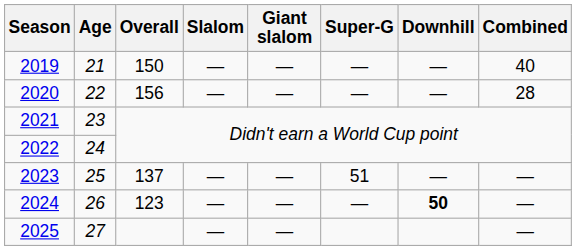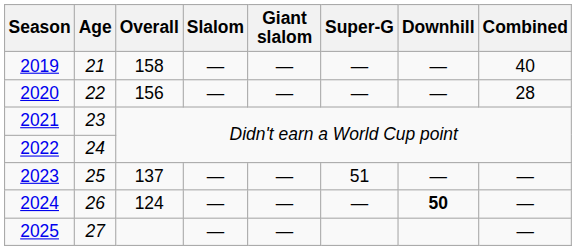 <table class=wikitable style="text-align:center">
 <tr>
 <th>Season</th>
 <th>Age</th>
 <th>Overall</th>
 <th>Slalom</th>
 <th>Giant<br> slalom </th>
 <th>Super-G</th>
 <th>Downhill</th>
 <th>Combined</th>
 </tr>
 <tr>
 <td><a href='#'>2019</a></td>
 <td><em>21</em></td>
-<td>150</td>
+<td>158</td>
 <td>—</td>
 <td>—</td>
 <td>—</td>
 <td>—</td>
 <td>40</td>
 </tr>
 <tr>
 <td><a href='#'>2020</a></td>
 <td><em>22</em></td>
 <td>156</td>
 <td>—</td>
 <td>—</td>
 <td>—</td>
 <td>—</td>
 <td>28</td>
 </tr>
 <tr>
 <td><a href='#'>2021</a></td>
 <td><em>23</em></td>
 <td colspan=7 rowspan=2><em>Didn't earn a World Cup point</em></td>
 </tr>
 <tr>
 <td><a href='#'>2022</a></td>
 <td><em>24</em></td>
 </tr>
 <tr>
 <td><a href='#'>2023</a></td>
 <td><em>25</em></td>
 <td>137</td>
 <td>—</td>
 <td>—</td>
 <td>51</td>
 <td>—</td>
 <td>—</td>
 </tr>
 <tr>
 <td><a href='#'>2024</a></td>
 <td><em>26</em></td>
-<td>123</td>
+<td>124</td>
 <td>—</td>
 <td>—</td>
 <td>—</td>
 <td><strong>50</strong></td>
 <td>—</td>
 </tr>
 <tr>
 <td><a href='#'>2025</a></td>
 <td><em>27</em></td>
 <td></td>
 <td>—</td>
 <td>—</td>
 <td></td>
 <td></td>
 <td>—</td>
 </tr>
 </table>
